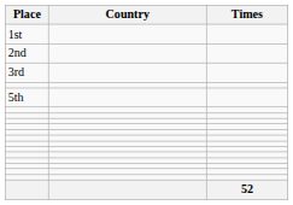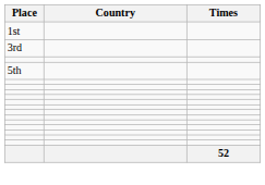 <table class="wikitable">
 <tr>
 <th width="50">Place</th>
 <th width="200">Country</th>
 <th width="100">Times</th>
 </tr>
 <tr>
 <td>1st</td>
-<td></td>
-<td></td>
-</tr>
-<tr>
-<td>2nd</td>
 <td></td>
 <td></td>
 </tr>
 <tr>
 <td>3rd</td>
 <td></td>
 <td></td>
 </tr>
 <tr>
 <td></td>
 <td></td>
 <td></td>
 </tr>
 <tr>
 <td>5th</td>
 <td></td>
 <td></td>
 </tr>
 <tr>
 <td></td>
 <td></td>
 <td></td>
 </tr>
 <tr>
 <td></td>
 <td></td>
 <td></td>
 </tr>
 <tr>
 <td></td>
 <td></td>
 <td></td>
 </tr>
 <tr>
 <td></td>
 <td></td>
 <td></td>
 </tr>
 <tr>
 <td></td>
 <td></td>
 <td></td>
 </tr>
 <tr>
 <td></td>
 <td></td>
 <td></td>
 </tr>
 <tr>
 <td></td>
 <td></td>
 <td></td>
 </tr>
 <tr>
 <td></td>
 <td></td>
 <td></td>
 </tr>
 <tr>
 <td></td>
 <td></td>
 <td></td>
 </tr>
 <tr>
 <td></td>
 <td></td>
 <td></td>
 </tr>
 <tr>
 <td></td>
 <td></td>
 <td></td>
 </tr>
 <tr>
 <td></td>
 <td></td>
 <td></td>
 </tr>
 <tr>
 <td></td>
 <td></td>
 <td></td>
 </tr>
 <tr>
 <th></th>
 <th></th>
 <th>52</th>
 </tr>
 </table>
